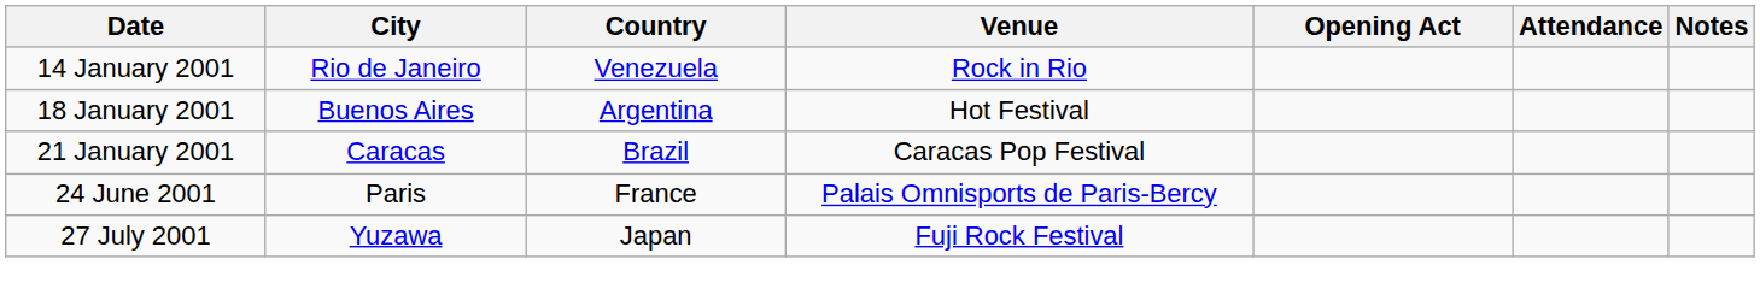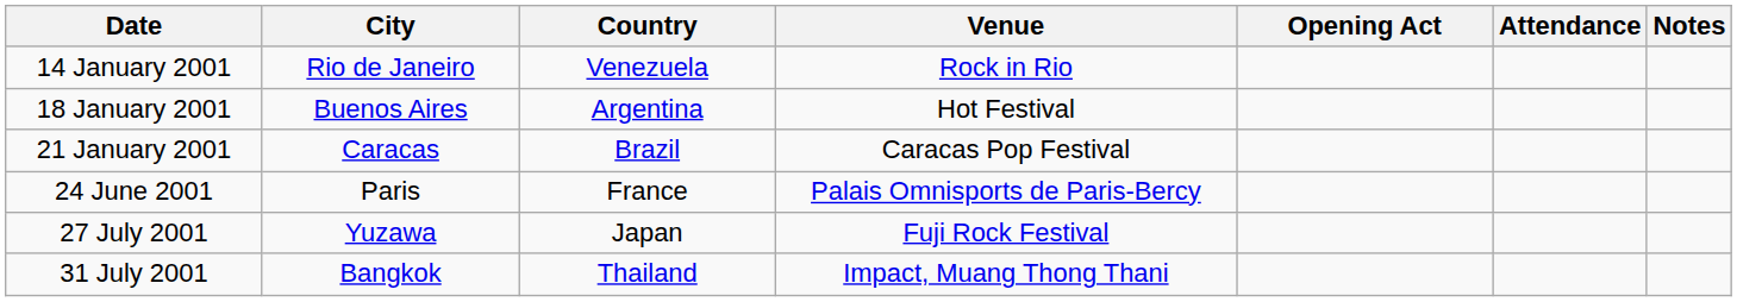 <table class="wikitable" style="text-align:center;">
 <tr>
 <th width="150">Date</th>
 <th width="150">City</th>
 <th width="150">Country</th>
 <th width="275">Venue</th>
 <th width="150">Opening Act</th>
 <th>Attendance</th>
 <th>Notes</th>
 </tr>
 <tr>
 <td>14 January 2001</td>
 <td><a href='#'>Rio de Janeiro</a></td>
 <td><a href='#'>Venezuela</a></td>
 <td><a href='#'>Rock in Rio</a></td>
 <td></td>
 <td></td>
 <td></td>
 </tr>
 <tr>
 <td>18 January 2001</td>
 <td><a href='#'>Buenos Aires</a></td>
 <td><a href='#'>Argentina</a></td>
 <td>Hot Festival</td>
 <td></td>
 <td></td>
 <td></td>
 </tr>
 <tr>
 <td>21 January 2001</td>
 <td><a href='#'>Caracas</a></td>
 <td><a href='#'>Brazil</a></td>
 <td>Caracas Pop Festival</td>
 <td></td>
 <td></td>
 <td></td>
 </tr>
 <tr>
 <td>24 June 2001</td>
 <td>Paris</td>
 <td>France</td>
 <td><a href='#'>Palais Omnisports de Paris-Bercy</a></td>
 <td></td>
 <td></td>
 <td></td>
 </tr>
 <tr>
 <td>27 July 2001</td>
 <td><a href='#'>Yuzawa</a></td>
 <td>Japan</td>
 <td><a href='#'>Fuji Rock Festival</a></td>
 <td></td>
 <td></td>
 <td></td>
 </tr>
+<tr>
+<td>31 July 2001</td>
+<td><a href='#'>Bangkok</a></td>
+<td><a href='#'>Thailand</a></td>
+<td><a href='#'>Impact, Muang Thong Thani</a></td>
+<td></td>
+<td></td>
+<td></td>
+</tr>
 </table>
